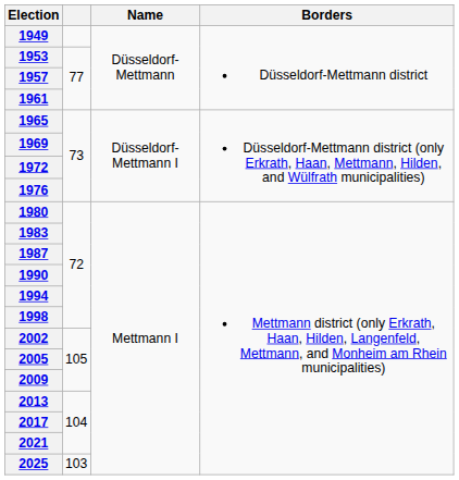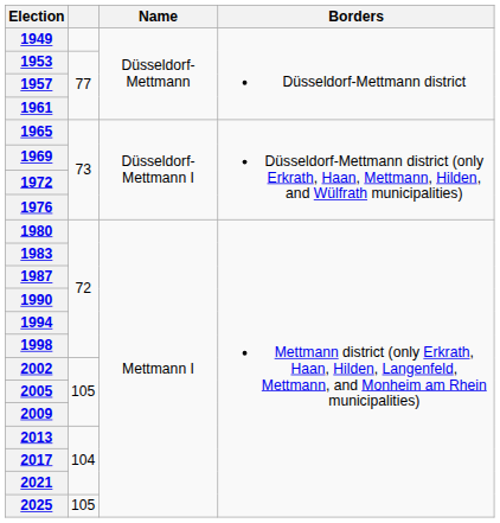 <table class=wikitable style="text-align:center">
 <tr>
 <th>Election</th>
 <th></th>
 <th width=125px>Name</th>
 <th width=300px>Borders</th>
 </tr>
 <tr>
 <th><a href='#'>1949</a></th>
 <td></td>
 <td rowspan=4>Düsseldorf-Mettmann</td>
 <td rowspan=4><br><ul><li>Düsseldorf-Mettmann district</li></ul></td>
 </tr>
 <tr>
 <th><a href='#'>1953</a></th>
 <td rowspan=3>77</td>
 </tr>
 <tr>
 <th><a href='#'>1957</a></th>
 </tr>
 <tr>
 <th><a href='#'>1961</a></th>
 </tr>
 <tr>
 <th><a href='#'>1965</a></th>
 <td rowspan=4>73</td>
 <td rowspan=4>Düsseldorf-Mettmann I</td>
 <td rowspan=4><br><ul><li>Düsseldorf-Mettmann district (only <a href='#'>Erkrath</a>, <a href='#'>Haan</a>, <a href='#'>Mettmann</a>, <a href='#'>Hilden</a>, and <a href='#'>Wülfrath</a> municipalities)</li></ul></td>
 </tr>
 <tr>
 <th><a href='#'>1969</a></th>
 </tr>
 <tr>
 <th><a href='#'>1972</a></th>
 </tr>
 <tr>
 <th><a href='#'>1976</a></th>
 </tr>
 <tr>
 <th><a href='#'>1980</a></th>
 <td rowspan=6>72</td>
 <td rowspan=13>Mettmann I</td>
 <td rowspan=13><br><ul><li><a href='#'>Mettmann</a> district (only <a href='#'>Erkrath</a>, <a href='#'>Haan</a>, <a href='#'>Hilden</a>, <a href='#'>Langenfeld</a>, <a href='#'>Mettmann</a>, and <a href='#'>Monheim am Rhein</a> municipalities)</li></ul></td>
 </tr>
 <tr>
 <th><a href='#'>1983</a></th>
 </tr>
 <tr>
 <th><a href='#'>1987</a></th>
 </tr>
 <tr>
 <th><a href='#'>1990</a></th>
 </tr>
 <tr>
 <th><a href='#'>1994</a></th>
 </tr>
 <tr>
 <th><a href='#'>1998</a></th>
 </tr>
 <tr>
 <th><a href='#'>2002</a></th>
 <td rowspan=3>105</td>
 </tr>
 <tr>
 <th><a href='#'>2005</a></th>
 </tr>
 <tr>
 <th><a href='#'>2009</a></th>
 </tr>
 <tr>
 <th><a href='#'>2013</a></th>
 <td rowspan=3>104</td>
 </tr>
 <tr>
 <th><a href='#'>2017</a></th>
 </tr>
 <tr>
 <th><a href='#'>2021</a></th>
 </tr>
 <tr>
 <th><a href='#'>2025</a></th>
-<td>103</td>
+<td>105</td>
 </tr>
 </table>
